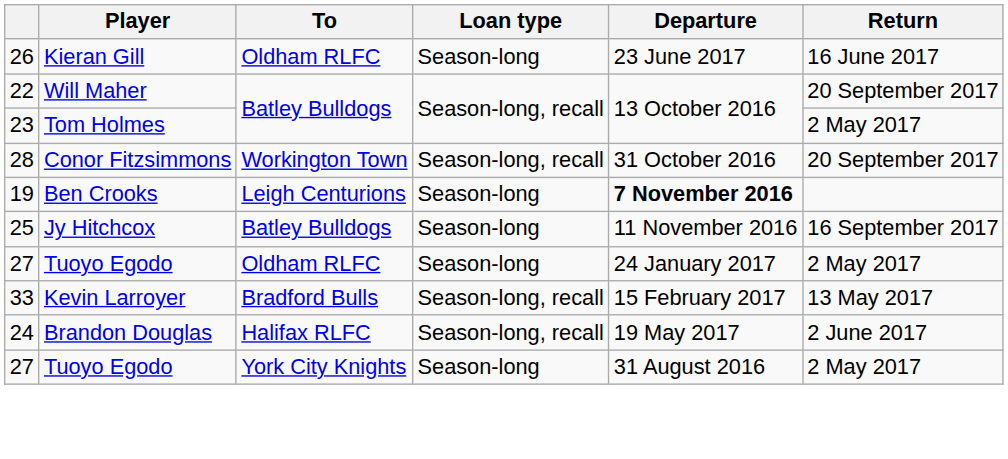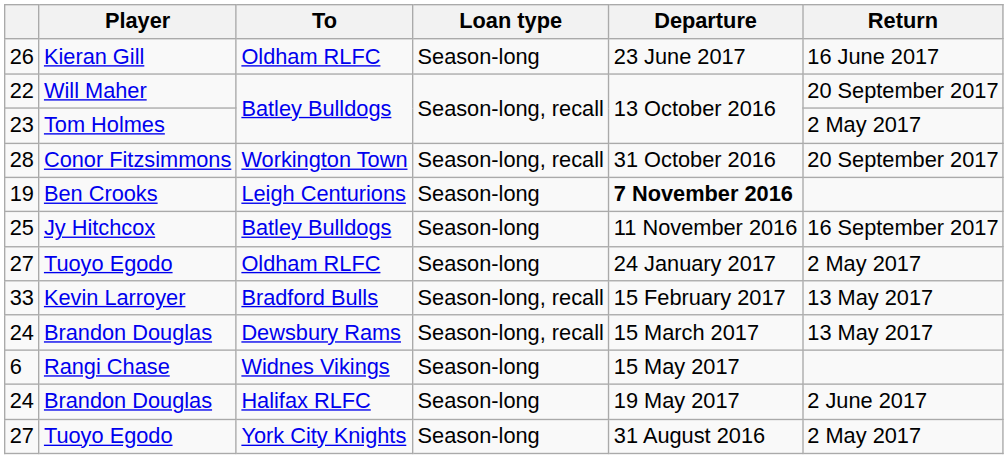 <table class="wikitable defaultleft col1center">
 <tr>
 <th></th>
 <th>Player</th>
 <th>To</th>
 <th>Loan type</th>
 <th>Departure</th>
 <th>Return</th>
 </tr>
 <tr>
 <td>26</td>
 <td> <a href='#'>Kieran Gill</a></td>
 <td> <a href='#'>Oldham RLFC</a></td>
 <td>Season-long</td>
 <td>23 June 2017</td>
 <td>16 June 2017</td>
 </tr>
 <tr>
 <td>22</td>
 <td> <a href='#'>Will Maher</a></td>
 <td rowspan="2"> <a href='#'>Batley Bulldogs</a></td>
 <td rowspan="2">Season-long, recall</td>
 <td rowspan="2">13 October 2016</td>
 <td>20 September 2017</td>
 </tr>
 <tr>
 <td>23</td>
 <td> <a href='#'>Tom Holmes</a></td>
 <td>2 May 2017</td>
 </tr>
 <tr>
 <td>28</td>
 <td> <a href='#'>Conor Fitzsimmons</a></td>
 <td> <a href='#'>Workington Town</a></td>
 <td>Season-long, recall</td>
 <td>31 October 2016</td>
 <td>20 September 2017</td>
 </tr>
 <tr>
 <td>19</td>
 <td> <a href='#'>Ben Crooks</a></td>
 <td> <a href='#'>Leigh Centurions</a></td>
 <td>Season-long</td>
 <td><strong>7 November 2016</strong></td>
 <td></td>
 </tr>
 <tr>
 <td>25</td>
 <td> <a href='#'>Jy Hitchcox</a></td>
 <td> <a href='#'>Batley Bulldogs</a></td>
 <td>Season-long</td>
 <td>11 November 2016</td>
 <td>16 September 2017</td>
 </tr>
 <tr>
 <td>27</td>
 <td> <a href='#'>Tuoyo Egodo</a></td>
 <td> <a href='#'>Oldham RLFC</a></td>
 <td>Season-long</td>
 <td>24 January 2017</td>
 <td>2 May 2017</td>
 </tr>
 <tr>
 <td>33</td>
 <td> <a href='#'>Kevin Larroyer</a></td>
 <td> <a href='#'>Bradford Bulls</a></td>
 <td>Season-long, recall</td>
 <td>15 February 2017</td>
 <td>13 May 2017</td>
 </tr>
 <tr>
 <td>24</td>
 <td> <a href='#'>Brandon Douglas</a></td>
+<td> <a href='#'>Dewsbury Rams</a></td>
+<td>Season-long, recall</td>
+<td>15 March 2017</td>
+<td>13 May 2017</td>
+</tr>
+<tr>
+<td>6</td>
+<td> <a href='#'>Rangi Chase</a></td>
+<td> <a href='#'>Widnes Vikings</a></td>
+<td>Season-long</td>
+<td>15 May 2017</td>
+<td></td>
+</tr>
+<tr>
+<td>24</td>
+<td> <a href='#'>Brandon Douglas</a></td>
 <td> <a href='#'>Halifax RLFC</a></td>
-<td>Season-long, recall</td>
+<td>Season-long</td>
 <td>19 May 2017</td>
 <td>2 June 2017</td>
 </tr>
 <tr>
 <td>27</td>
 <td> <a href='#'>Tuoyo Egodo</a></td>
 <td> <a href='#'>York City Knights</a></td>
 <td>Season-long</td>
 <td>31 August 2016</td>
 <td>2 May 2017</td>
 </tr>
 </table>
